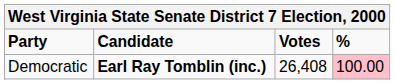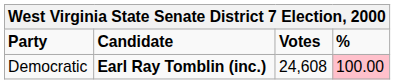 <table class="wikitable">
 <tr>
 <th colspan="4">West Virginia State Senate District 7 Election, 2000</th>
 </tr>
 <tr>
 <td><strong>Party</strong></td>
 <td><strong>Candidate</strong></td>
 <td><strong>Votes</strong></td>
 <td><strong>%</strong></td>
 </tr>
 <tr>
 <td>Democratic</td>
 <td><strong>Earl Ray Tomblin (inc.)</strong></td>
-<td>26,408</td>
+<td>24,608</td>
 <td style="background: pink;">100.00</td>
 </tr>
 </table>
